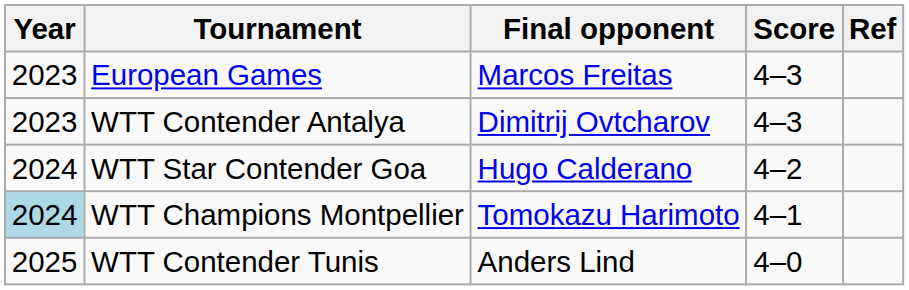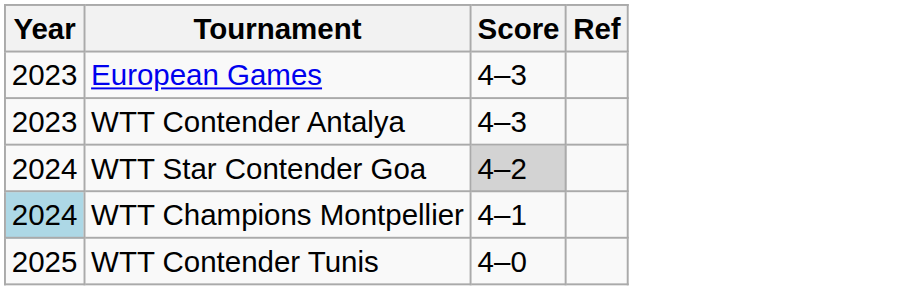 <table class="wikitable" style="font-size: 95%;">
 <tr>
 <th>Year</th>
 <th>Tournament</th>
-<th>Final opponent</th>
 <th>Score</th>
 <th>Ref</th>
 </tr>
 <tr>
 <td>2023</td>
 <td><a href='#'>European Games</a></td>
-<td> <a href='#'>Marcos Freitas</a></td>
 <td>4–3</td>
 <td></td>
 </tr>
 <tr>
 <td>2023</td>
 <td>WTT Contender Antalya</td>
-<td> <a href='#'>Dimitrij Ovtcharov</a></td>
 <td>4–3</td>
 <td></td>
 </tr>
 <tr>
 <td>2024</td>
 <td>WTT Star Contender Goa</td>
-<td> <a href='#'>Hugo Calderano</a></td>
-<td>4–2</td>
+<td style="background: lightgrey;">4–2</td>
 <td></td>
 </tr>
 <tr>
 <td style="background: lightblue;">2024</td>
 <td>WTT Champions Montpellier</td>
-<td> <a href='#'>Tomokazu Harimoto</a></td>
 <td>4–1</td>
 <td></td>
 </tr>
 <tr>
 <td>2025</td>
 <td>WTT Contender Tunis</td>
-<td> Anders Lind</td>
 <td>4–0</td>
 <td></td>
 </tr>
 </table>
